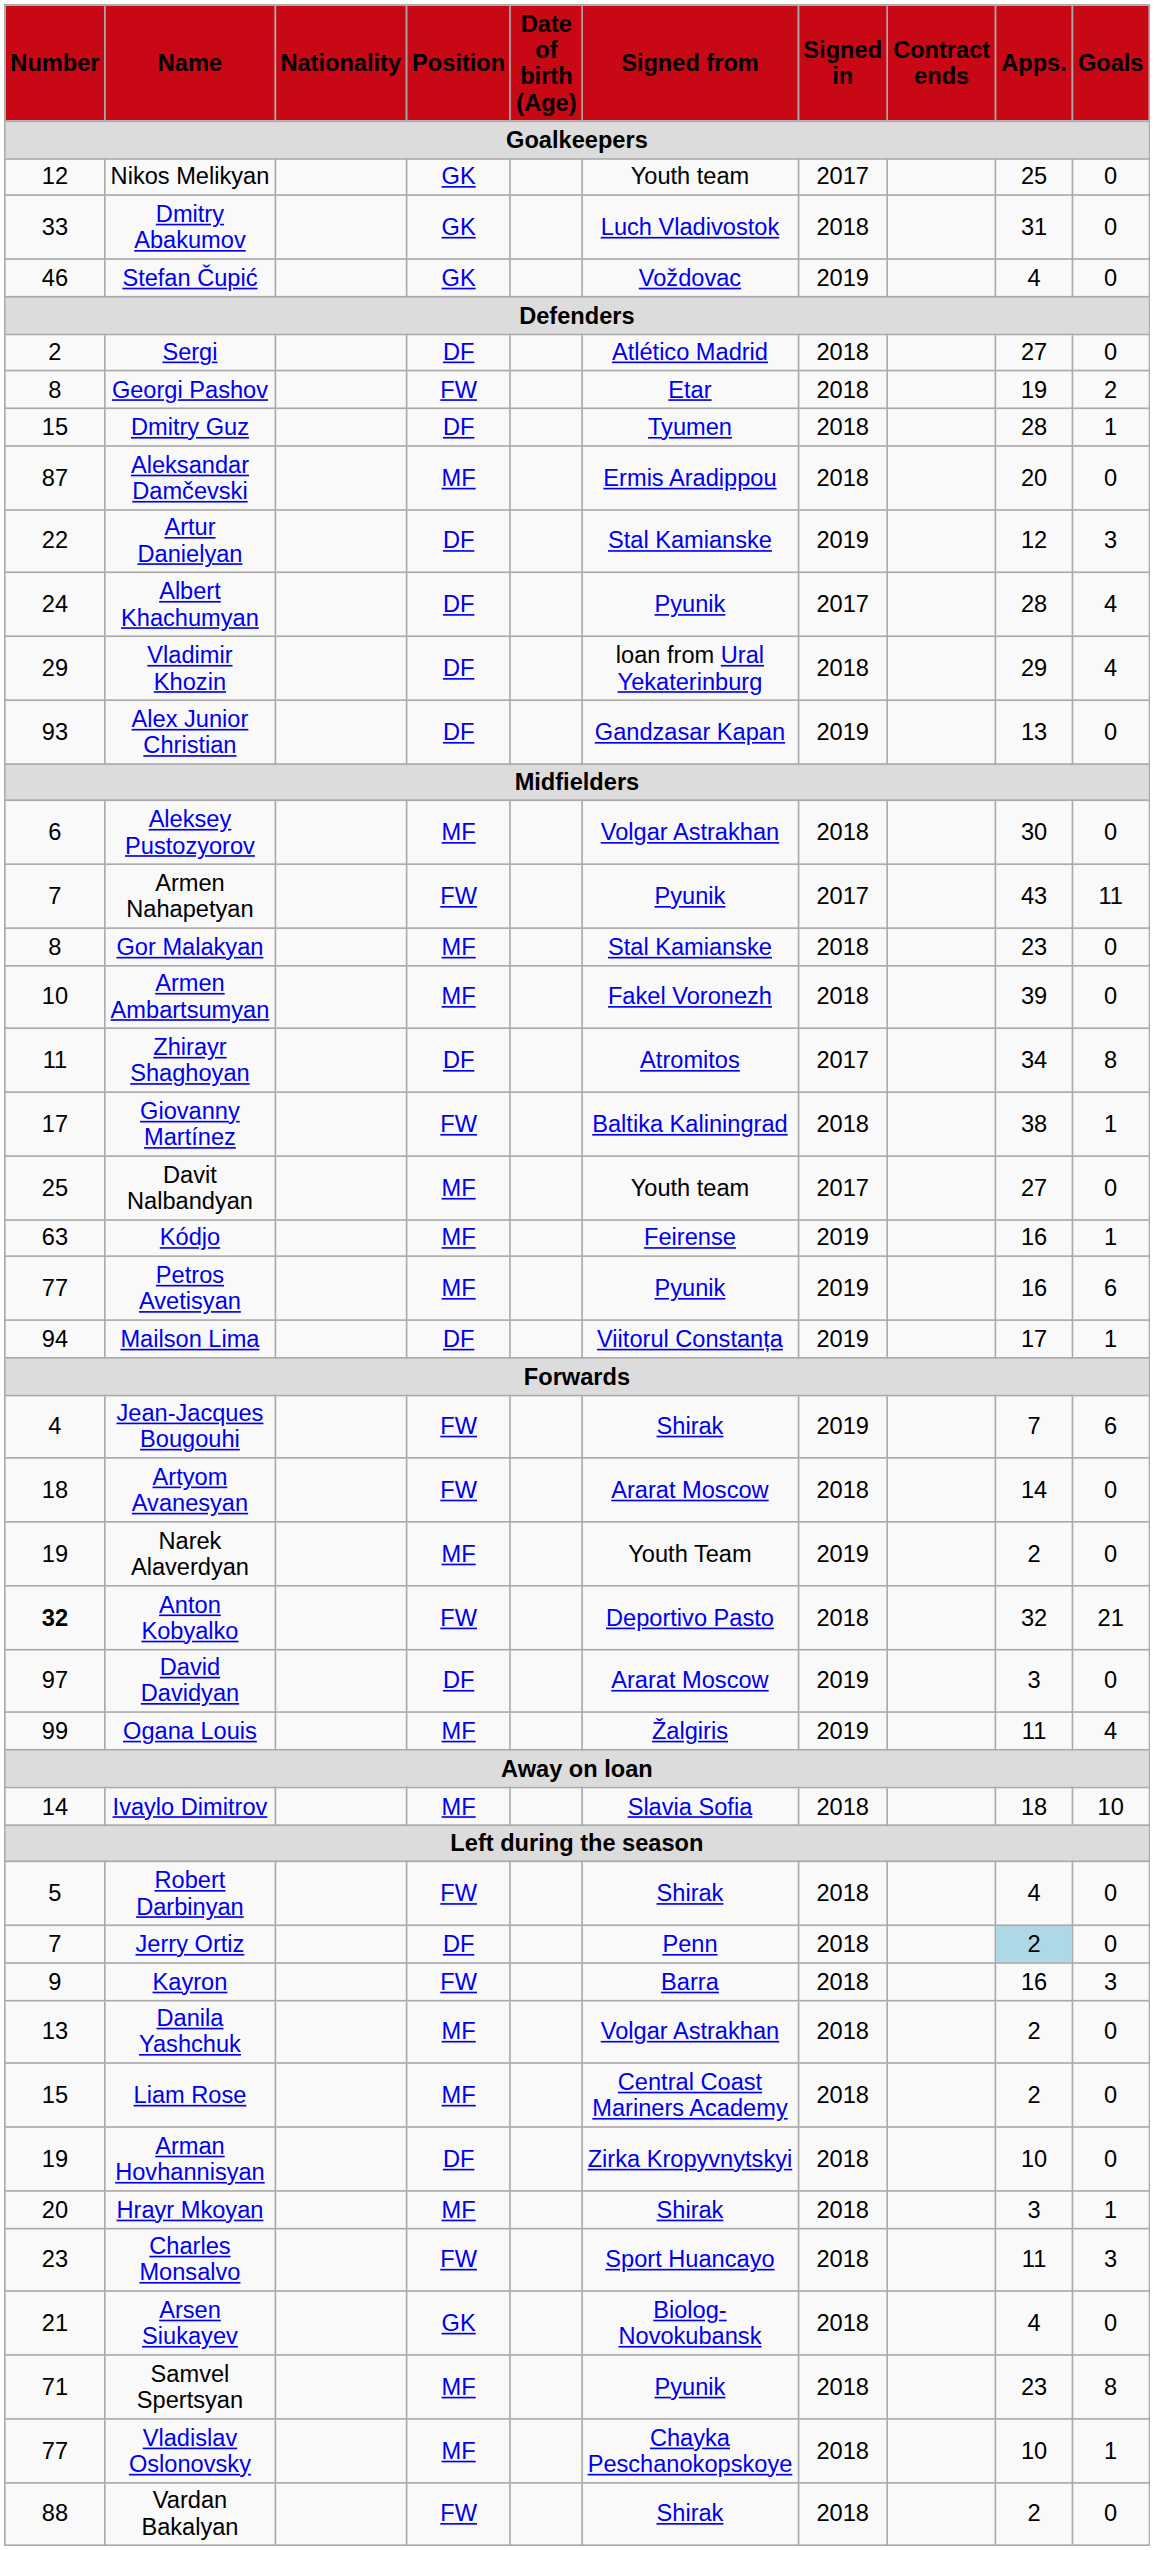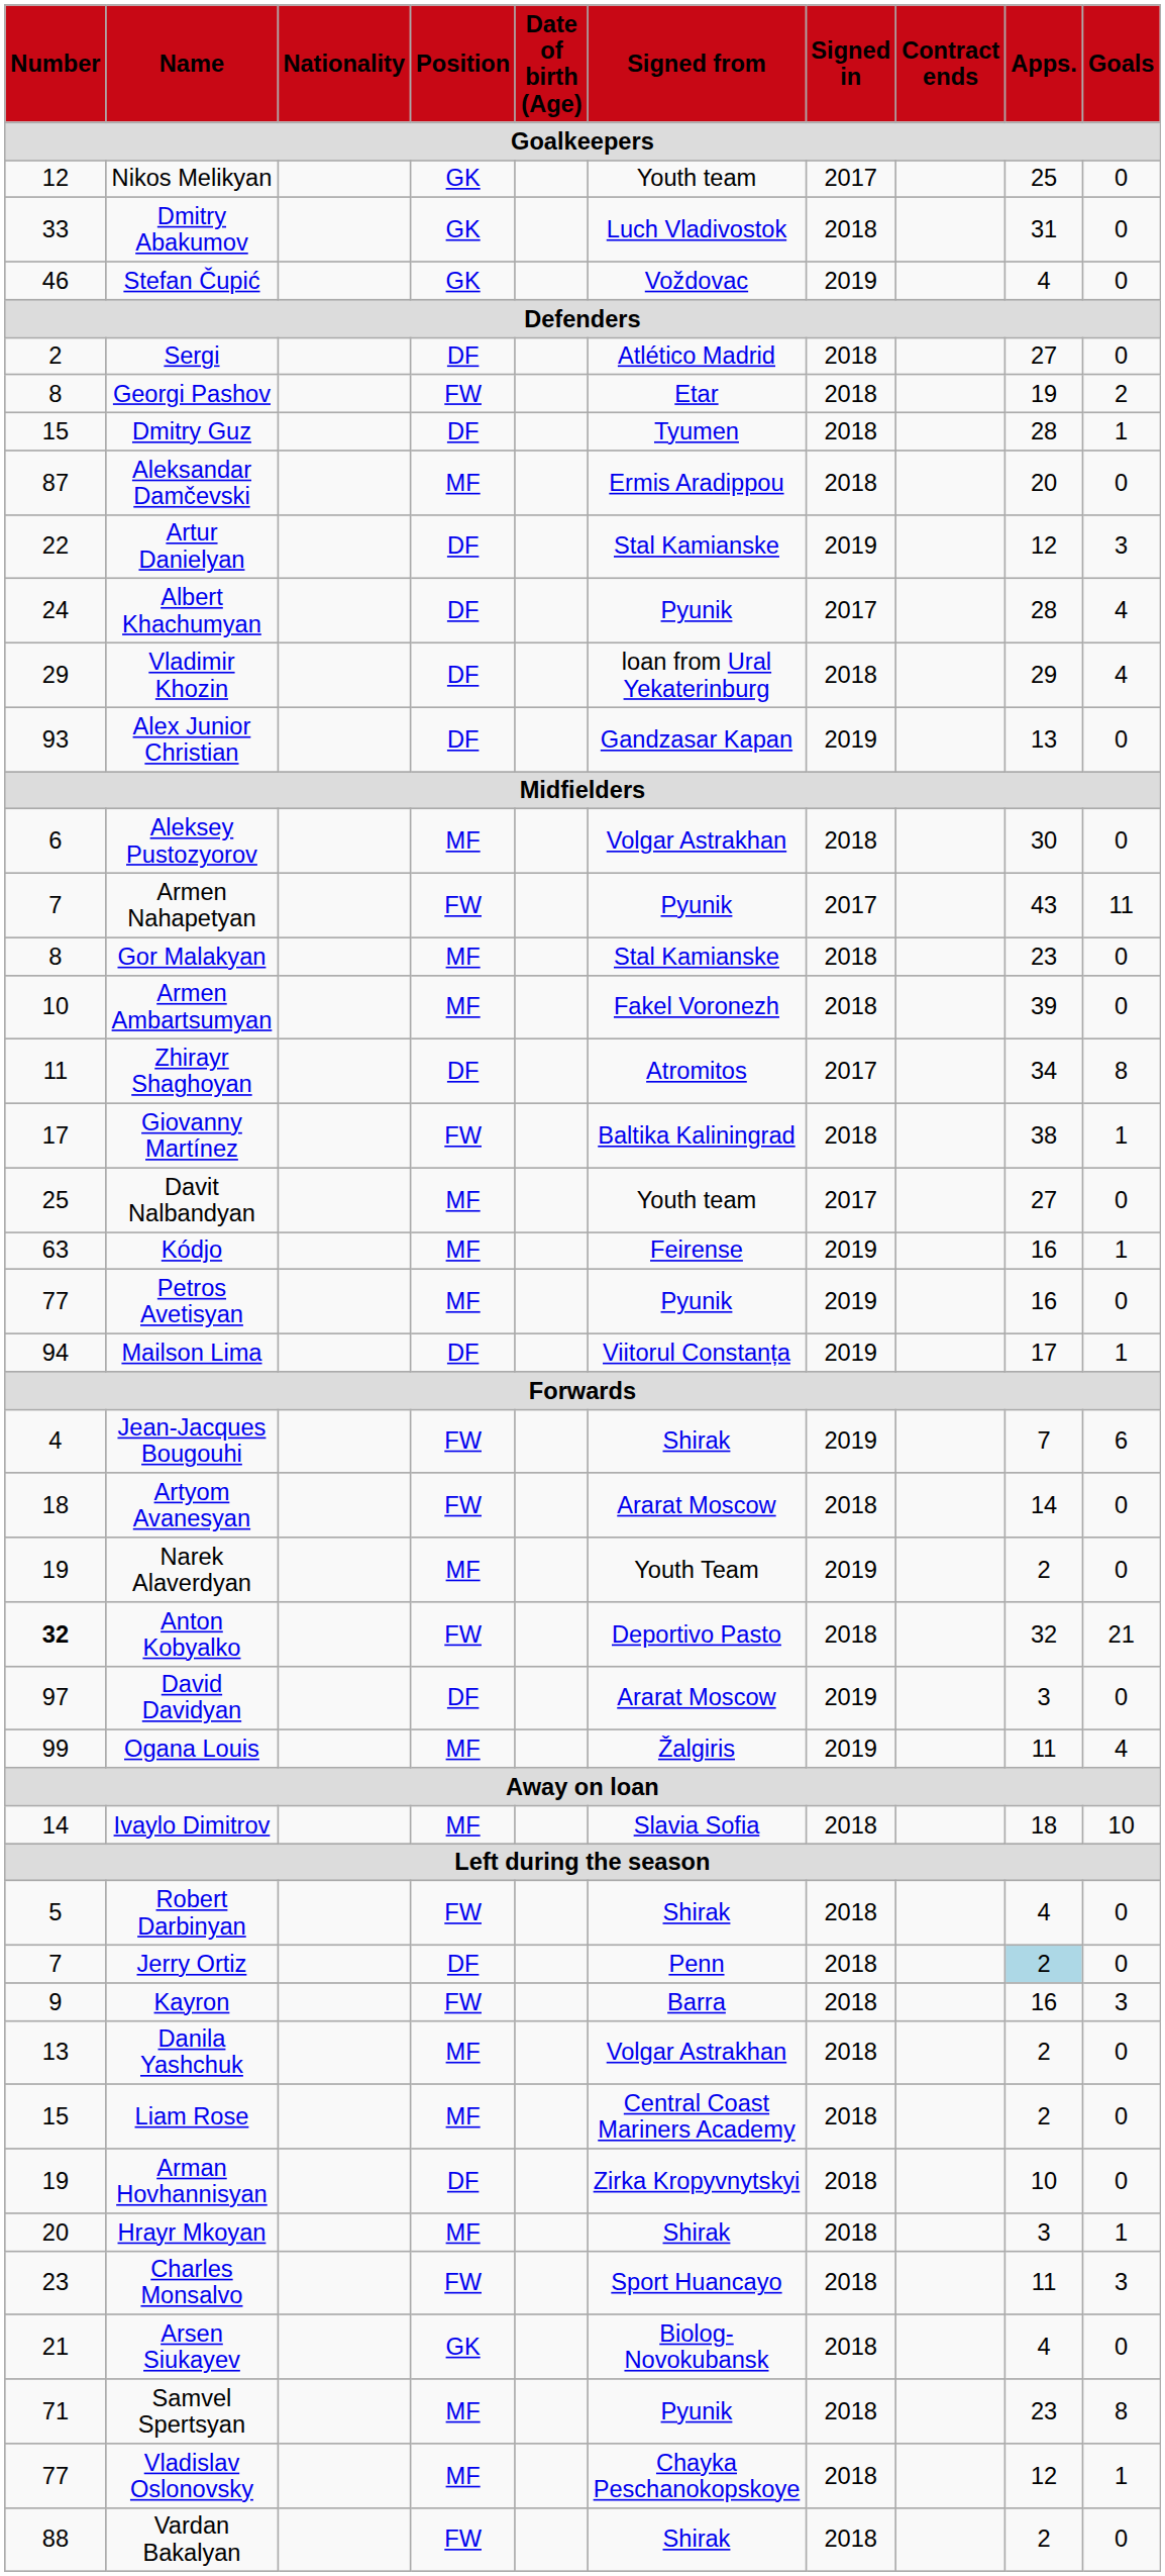 <table class="wikitable"  style="text-align:center; font-size:90%; width:95%;">
 <tr>
 <th style="background:#C80815; color:black; text-align:center;">Number</th>
 <th style="background:#C80815; color:black; text-align:center;">Name</th>
 <th style="background:#C80815; color:black; text-align:center;">Nationality</th>
 <th style="background:#C80815; color:black; text-align:center;">Position</th>
 <th style="background:#C80815; color:black; text-align:center;">Date of birth (Age)</th>
 <th style="background:#C80815; color:black; text-align:center;">Signed from</th>
 <th style="background:#C80815; color:black; text-align:center;">Signed in</th>
 <th style="background:#C80815; color:black; text-align:center;">Contract ends</th>
 <th style="background:#C80815; color:black; text-align:center;">Apps.</th>
 <th style="background:#C80815; color:black; text-align:center;">Goals</th>
 </tr>
 <tr>
 <th colspan="11"  style="background:#dcdcdc; text-align:center;">Goalkeepers</th>
 </tr>
 <tr>
 <td>12</td>
 <td>Nikos Melikyan</td>
 <td></td>
 <td><a href='#'>GK</a></td>
 <td></td>
 <td>Youth team</td>
 <td>2017</td>
 <td></td>
 <td>25</td>
 <td>0</td>
 </tr>
 <tr>
 <td>33</td>
 <td><a href='#'>Dmitry Abakumov</a></td>
 <td></td>
 <td><a href='#'>GK</a></td>
 <td></td>
 <td><a href='#'>Luch Vladivostok</a></td>
 <td>2018</td>
 <td></td>
 <td>31</td>
 <td>0</td>
 </tr>
 <tr>
 <td>46</td>
 <td><a href='#'>Stefan Čupić</a></td>
 <td></td>
 <td><a href='#'>GK</a></td>
 <td></td>
 <td><a href='#'>Voždovac</a></td>
 <td>2019</td>
 <td></td>
 <td>4</td>
 <td>0</td>
 </tr>
 <tr>
 <th colspan="11"  style="background:#dcdcdc; text-align:center;">Defenders</th>
 </tr>
 <tr>
 <td>2</td>
 <td><a href='#'>Sergi</a></td>
 <td></td>
 <td><a href='#'>DF</a></td>
 <td></td>
 <td><a href='#'>Atlético Madrid</a></td>
 <td>2018</td>
 <td></td>
 <td>27</td>
 <td>0</td>
 </tr>
 <tr>
 <td>8</td>
 <td><a href='#'>Georgi Pashov</a></td>
 <td></td>
 <td><a href='#'>FW</a></td>
 <td></td>
 <td><a href='#'>Etar</a></td>
 <td>2018</td>
 <td></td>
 <td>19</td>
 <td>2</td>
 </tr>
 <tr>
 <td>15</td>
 <td><a href='#'>Dmitry Guz</a></td>
 <td></td>
 <td><a href='#'>DF</a></td>
 <td></td>
 <td><a href='#'>Tyumen</a></td>
 <td>2018</td>
 <td></td>
 <td>28</td>
 <td>1</td>
 </tr>
 <tr>
 <td>87</td>
 <td><a href='#'>Aleksandar Damčevski</a></td>
 <td></td>
 <td><a href='#'>MF</a></td>
 <td></td>
 <td><a href='#'>Ermis Aradippou</a></td>
 <td>2018</td>
 <td></td>
 <td>20</td>
 <td>0</td>
 </tr>
 <tr>
 <td>22</td>
 <td><a href='#'>Artur Danielyan</a></td>
 <td></td>
 <td><a href='#'>DF</a></td>
 <td></td>
 <td><a href='#'>Stal Kamianske</a></td>
 <td>2019</td>
 <td></td>
 <td>12</td>
 <td>3</td>
 </tr>
 <tr>
 <td>24</td>
 <td><a href='#'>Albert Khachumyan</a></td>
 <td></td>
 <td><a href='#'>DF</a></td>
 <td></td>
 <td><a href='#'>Pyunik</a></td>
 <td>2017</td>
 <td></td>
 <td>28</td>
 <td>4</td>
 </tr>
 <tr>
 <td>29</td>
 <td><a href='#'>Vladimir Khozin</a></td>
 <td></td>
 <td><a href='#'>DF</a></td>
 <td></td>
 <td>loan from <a href='#'>Ural Yekaterinburg</a></td>
 <td>2018</td>
 <td></td>
 <td>29</td>
 <td>4</td>
 </tr>
 <tr>
 <td>93</td>
 <td><a href='#'>Alex Junior Christian</a></td>
 <td></td>
 <td><a href='#'>DF</a></td>
 <td></td>
 <td><a href='#'>Gandzasar Kapan</a></td>
 <td>2019</td>
 <td></td>
 <td>13</td>
 <td>0</td>
 </tr>
 <tr>
 <th colspan="11"  style="background:#dcdcdc; text-align:center;">Midfielders</th>
 </tr>
 <tr>
 <td>6</td>
 <td><a href='#'>Aleksey Pustozyorov</a></td>
 <td></td>
 <td><a href='#'>MF</a></td>
 <td></td>
 <td><a href='#'>Volgar Astrakhan</a></td>
 <td>2018</td>
 <td></td>
 <td>30</td>
 <td>0</td>
 </tr>
 <tr>
 <td>7</td>
 <td>Armen Nahapetyan</td>
 <td></td>
 <td><a href='#'>FW</a></td>
 <td></td>
 <td><a href='#'>Pyunik</a></td>
 <td>2017</td>
 <td></td>
 <td>43</td>
 <td>11</td>
 </tr>
 <tr>
 <td>8</td>
 <td><a href='#'>Gor Malakyan</a></td>
 <td></td>
 <td><a href='#'>MF</a></td>
 <td></td>
 <td><a href='#'>Stal Kamianske</a></td>
 <td>2018</td>
 <td></td>
 <td>23</td>
 <td>0</td>
 </tr>
 <tr>
 <td>10</td>
 <td><a href='#'>Armen Ambartsumyan</a></td>
 <td></td>
 <td><a href='#'>MF</a></td>
 <td></td>
 <td><a href='#'>Fakel Voronezh</a></td>
 <td>2018</td>
 <td></td>
 <td>39</td>
 <td>0</td>
 </tr>
 <tr>
 <td>11</td>
 <td><a href='#'>Zhirayr Shaghoyan</a></td>
 <td></td>
 <td><a href='#'>DF</a></td>
 <td></td>
 <td><a href='#'>Atromitos</a></td>
 <td>2017</td>
 <td></td>
 <td>34</td>
 <td>8</td>
 </tr>
 <tr>
 <td>17</td>
 <td><a href='#'>Giovanny Martínez</a></td>
 <td></td>
 <td><a href='#'>FW</a></td>
 <td></td>
 <td><a href='#'>Baltika Kaliningrad</a></td>
 <td>2018</td>
 <td></td>
 <td>38</td>
 <td>1</td>
 </tr>
 <tr>
 <td>25</td>
 <td>Davit Nalbandyan</td>
 <td></td>
 <td><a href='#'>MF</a></td>
 <td></td>
 <td>Youth team</td>
 <td>2017</td>
 <td></td>
 <td>27</td>
 <td>0</td>
 </tr>
 <tr>
 <td>63</td>
 <td><a href='#'>Kódjo</a></td>
 <td></td>
 <td><a href='#'>MF</a></td>
 <td></td>
 <td><a href='#'>Feirense</a></td>
 <td>2019</td>
 <td></td>
 <td>16</td>
 <td>1</td>
 </tr>
 <tr>
 <td>77</td>
 <td><a href='#'>Petros Avetisyan</a></td>
 <td></td>
 <td><a href='#'>MF</a></td>
 <td></td>
 <td><a href='#'>Pyunik</a></td>
 <td>2019</td>
 <td></td>
 <td>16</td>
-<td>6</td>
+<td>0</td>
 </tr>
 <tr>
 <td>94</td>
 <td><a href='#'>Mailson Lima</a></td>
 <td></td>
 <td><a href='#'>DF</a></td>
 <td></td>
 <td><a href='#'>Viitorul Constanța</a></td>
 <td>2019</td>
 <td></td>
 <td>17</td>
 <td>1</td>
 </tr>
 <tr>
 <th colspan="11"  style="background:#dcdcdc; text-align:center;">Forwards</th>
 </tr>
 <tr>
 <td>4</td>
 <td><a href='#'>Jean-Jacques Bougouhi</a></td>
 <td></td>
 <td><a href='#'>FW</a></td>
 <td></td>
 <td><a href='#'>Shirak</a></td>
 <td>2019</td>
 <td></td>
 <td>7</td>
 <td>6</td>
 </tr>
 <tr>
 <td>18</td>
 <td><a href='#'>Artyom Avanesyan</a></td>
 <td></td>
 <td><a href='#'>FW</a></td>
 <td></td>
 <td><a href='#'>Ararat Moscow</a></td>
 <td>2018</td>
 <td></td>
 <td>14</td>
 <td>0</td>
 </tr>
 <tr>
 <td>19</td>
 <td>Narek Alaverdyan</td>
 <td></td>
 <td><a href='#'>MF</a></td>
 <td></td>
 <td>Youth Team</td>
 <td>2019</td>
 <td></td>
 <td>2</td>
 <td>0</td>
 </tr>
 <tr>
 <td><strong>32</strong></td>
 <td><a href='#'>Anton Kobyalko</a></td>
 <td></td>
 <td><a href='#'>FW</a></td>
 <td></td>
 <td><a href='#'>Deportivo Pasto</a></td>
 <td>2018</td>
 <td></td>
 <td>32</td>
 <td>21</td>
 </tr>
 <tr>
 <td>97</td>
 <td><a href='#'>David Davidyan</a></td>
 <td></td>
 <td><a href='#'>DF</a></td>
 <td></td>
 <td><a href='#'>Ararat Moscow</a></td>
 <td>2019</td>
 <td></td>
 <td>3</td>
 <td>0</td>
 </tr>
 <tr>
 <td>99</td>
 <td><a href='#'>Ogana Louis</a></td>
 <td></td>
 <td><a href='#'>MF</a></td>
 <td></td>
 <td><a href='#'>Žalgiris</a></td>
 <td>2019</td>
 <td></td>
 <td>11</td>
 <td>4</td>
 </tr>
 <tr>
 <th colspan="11"  style="background:#dcdcdc; text-align:center;">Away on loan</th>
 </tr>
 <tr>
 <td>14</td>
 <td><a href='#'>Ivaylo Dimitrov</a></td>
 <td></td>
 <td><a href='#'>MF</a></td>
 <td></td>
 <td><a href='#'>Slavia Sofia</a></td>
 <td>2018</td>
 <td></td>
 <td>18</td>
 <td>10</td>
 </tr>
 <tr>
 <th colspan="11"  style="background:#dcdcdc; text-align:center;">Left during the season</th>
 </tr>
 <tr>
 <td>5</td>
 <td><a href='#'>Robert Darbinyan</a></td>
 <td></td>
 <td><a href='#'>FW</a></td>
 <td></td>
 <td><a href='#'>Shirak</a></td>
 <td>2018</td>
 <td></td>
 <td>4</td>
 <td>0</td>
 </tr>
 <tr>
 <td>7</td>
 <td><a href='#'>Jerry Ortiz</a></td>
 <td></td>
 <td><a href='#'>DF</a></td>
 <td></td>
 <td><a href='#'>Penn</a></td>
 <td>2018</td>
 <td></td>
 <td style="background: lightblue;">2</td>
 <td>0</td>
 </tr>
 <tr>
 <td>9</td>
 <td><a href='#'>Kayron</a></td>
 <td></td>
 <td><a href='#'>FW</a></td>
 <td></td>
 <td><a href='#'>Barra</a></td>
 <td>2018</td>
 <td></td>
 <td>16</td>
 <td>3</td>
 </tr>
 <tr>
 <td>13</td>
 <td><a href='#'>Danila Yashchuk</a></td>
 <td></td>
 <td><a href='#'>MF</a></td>
 <td></td>
 <td><a href='#'>Volgar Astrakhan</a></td>
 <td>2018</td>
 <td></td>
 <td>2</td>
 <td>0</td>
 </tr>
 <tr>
 <td>15</td>
 <td><a href='#'>Liam Rose</a></td>
 <td></td>
 <td><a href='#'>MF</a></td>
 <td></td>
 <td><a href='#'>Central Coast Mariners Academy</a></td>
 <td>2018</td>
 <td></td>
 <td>2</td>
 <td>0</td>
 </tr>
 <tr>
 <td>19</td>
 <td><a href='#'>Arman Hovhannisyan</a></td>
 <td></td>
 <td><a href='#'>DF</a></td>
 <td></td>
 <td><a href='#'>Zirka Kropyvnytskyi</a></td>
 <td>2018</td>
 <td></td>
 <td>10</td>
 <td>0</td>
 </tr>
 <tr>
 <td>20</td>
 <td><a href='#'>Hrayr Mkoyan</a></td>
 <td></td>
 <td><a href='#'>MF</a></td>
 <td></td>
 <td><a href='#'>Shirak</a></td>
 <td>2018</td>
 <td></td>
 <td>3</td>
 <td>1</td>
 </tr>
 <tr>
 <td>23</td>
 <td><a href='#'>Charles Monsalvo</a></td>
 <td></td>
 <td><a href='#'>FW</a></td>
 <td></td>
 <td><a href='#'>Sport Huancayo</a></td>
 <td>2018</td>
 <td></td>
 <td>11</td>
 <td>3</td>
 </tr>
 <tr>
 <td>21</td>
 <td><a href='#'>Arsen Siukayev</a></td>
 <td></td>
 <td><a href='#'>GK</a></td>
 <td></td>
 <td><a href='#'>Biolog-Novokubansk</a></td>
 <td>2018</td>
 <td></td>
 <td>4</td>
 <td>0</td>
 </tr>
 <tr>
 <td>71</td>
 <td>Samvel Spertsyan</td>
 <td></td>
 <td><a href='#'>MF</a></td>
 <td></td>
 <td><a href='#'>Pyunik</a></td>
 <td>2018</td>
 <td></td>
 <td>23</td>
 <td>8</td>
 </tr>
 <tr>
 <td>77</td>
 <td><a href='#'>Vladislav Oslonovsky</a></td>
 <td></td>
 <td><a href='#'>MF</a></td>
 <td></td>
 <td><a href='#'>Chayka Peschanokopskoye</a></td>
 <td>2018</td>
 <td></td>
-<td>10</td>
+<td>12</td>
 <td>1</td>
 </tr>
 <tr>
 <td>88</td>
 <td>Vardan Bakalyan</td>
 <td></td>
 <td><a href='#'>FW</a></td>
 <td></td>
 <td><a href='#'>Shirak</a></td>
 <td>2018</td>
 <td></td>
 <td>2</td>
 <td>0</td>
 </tr>
 </table>
